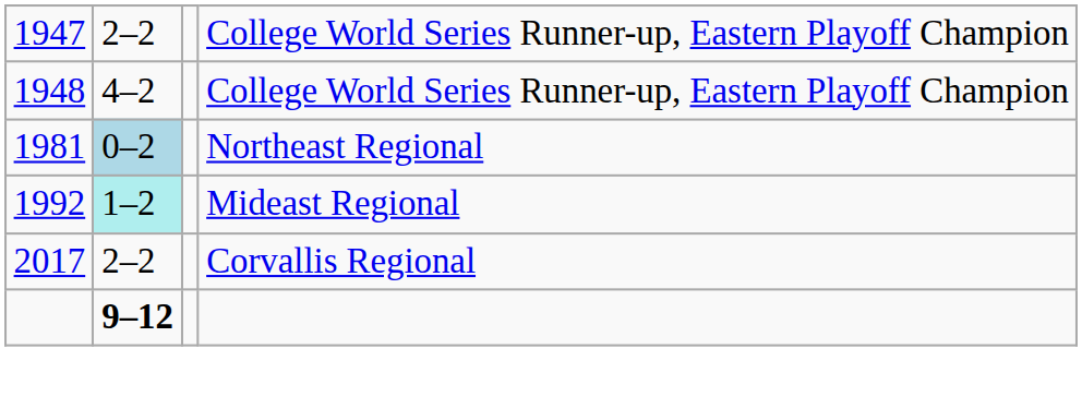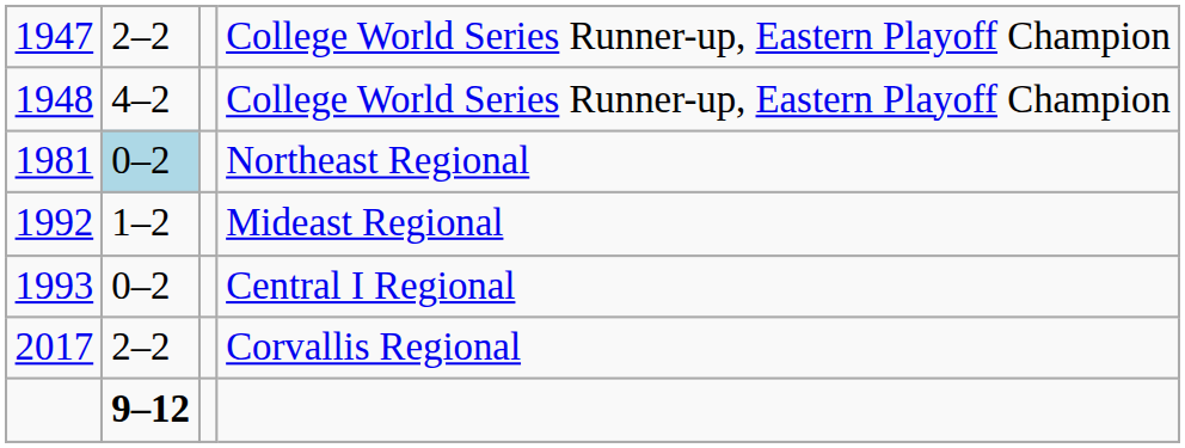 <table class="wikitable">
 <tr>
 <td><a href='#'>1947</a></td>
 <td>2–2</td>
 <td></td>
 <td><a href='#'>College World Series</a> Runner-up, <a href='#'>Eastern Playoff</a> Champion</td>
 </tr>
 <tr>
 <td><a href='#'>1948</a></td>
 <td>4–2</td>
 <td></td>
 <td><a href='#'>College World Series</a> Runner-up, <a href='#'>Eastern Playoff</a> Champion</td>
 </tr>
 <tr>
 <td><a href='#'>1981</a></td>
 <td style="background: lightblue;">0–2</td>
 <td></td>
 <td><a href='#'>Northeast Regional</a></td>
 </tr>
 <tr>
 <td><a href='#'>1992</a></td>
-<td style="background: paleturquoise;">1–2</td>
+<td>1–2</td>
 <td></td>
 <td><a href='#'>Mideast Regional</a></td>
+</tr>
+<tr>
+<td><a href='#'>1993</a></td>
+<td>0–2</td>
+<td></td>
+<td><a href='#'>Central I Regional</a></td>
 </tr>
 <tr>
 <td><a href='#'>2017</a></td>
 <td>2–2</td>
 <td></td>
 <td><a href='#'>Corvallis Regional</a></td>
 </tr>
 <tr>
 <td></td>
 <td><strong>9–12</strong></td>
 <td><strong></strong></td>
 <td></td>
 </tr>
 </table>
